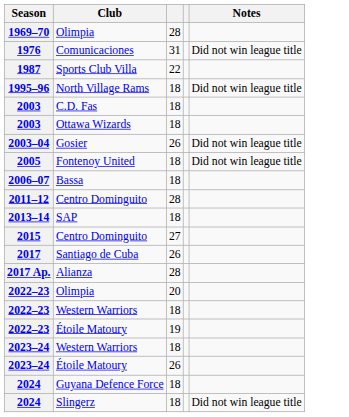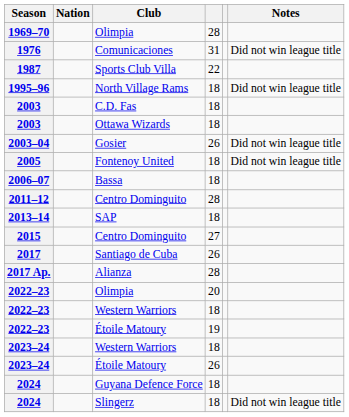 <table class="wikitable sortable plainrowheaders" style="text-align: center;">
 <tr>
 <th scope="col">Season</th>
+<th scope="col">Nation</th>
 <th scope="col">Club</th>
 <th scope="col"></th>
 <th scope="col"></th>
 <th scope="col">Notes</th>
 </tr>
 <tr>
 <th scope="row"><a href='#'>1969–70</a></th>
+<td align=left></td>
 <td align="left"><a href='#'>Olimpia</a></td>
 <td>28</td>
 <td></td>
 <td align="left"></td>
 </tr>
 <tr>
 <th scope="row"><a href='#'>1976</a></th>
+<td align=left></td>
 <td align="left"><a href='#'>Comunicaciones</a></td>
 <td>31</td>
 <td></td>
 <td align="left">Did not win league title</td>
 </tr>
 <tr>
 <th scope="row"><a href='#'>1987</a></th>
+<td align=left></td>
 <td align="left"><a href='#'>Sports Club Villa</a></td>
 <td>22</td>
 <td></td>
 <td align="left"></td>
 </tr>
 <tr>
 <th scope="row"><a href='#'>1995–96</a></th>
+<td align=left></td>
 <td align="left"><a href='#'>North Village Rams</a></td>
 <td>18</td>
 <td></td>
 <td align="left">Did not win league title</td>
 </tr>
 <tr>
 <th scope="row"><a href='#'>2003</a></th>
+<td align="left"></td>
 <td align="left"><a href='#'>C.D. Fas</a></td>
 <td>18</td>
 <td></td>
 <td align="left"></td>
 </tr>
 <tr>
 <th scope="row"><a href='#'>2003</a></th>
+<td align="left"></td>
 <td align="left"><a href='#'>Ottawa Wizards</a></td>
 <td>18</td>
 <td></td>
 <td align="left"></td>
 </tr>
 <tr>
 <th scope="row"><a href='#'>2003–04</a></th>
+<td align="left"></td>
 <td align="left"><a href='#'>Gosier</a></td>
 <td>26</td>
 <td></td>
 <td align="left">Did not win league title</td>
 </tr>
 <tr>
 <th scope="row"><a href='#'>2005</a></th>
+<td align="left"></td>
 <td align="left"><a href='#'>Fontenoy United</a></td>
 <td>18</td>
 <td></td>
 <td align="left">Did not win league title</td>
 </tr>
 <tr>
 <th scope="row"><a href='#'>2006–07</a></th>
+<td align="left"></td>
 <td align="left"><a href='#'>Bassa</a></td>
 <td>18</td>
 <td></td>
 <td align="left"></td>
 </tr>
 <tr>
 <th scope="row"><a href='#'>2011–12</a></th>
+<td align="left"></td>
 <td align="left"><a href='#'>Centro Dominguito</a></td>
 <td>28</td>
 <td></td>
 <td align="left"></td>
 </tr>
 <tr>
 <th scope="row"><a href='#'>2013–14</a></th>
+<td align="left"></td>
 <td align="left"><a href='#'>SAP</a></td>
 <td>18</td>
 <td></td>
 <td align="left"></td>
 </tr>
 <tr>
 <th scope="row"><a href='#'>2015</a></th>
+<td align="left"></td>
 <td align="left"><a href='#'>Centro Dominguito</a></td>
 <td>27</td>
 <td></td>
 <td align="left"></td>
 </tr>
 <tr>
 <th scope="row"><a href='#'>2017</a></th>
+<td align="left"></td>
 <td align="left"><a href='#'>Santiago de Cuba</a></td>
 <td>26</td>
 <td></td>
 <td align="left"></td>
 </tr>
 <tr>
 <th scope="row"><a href='#'>2017 Ap.</a></th>
+<td align="left"></td>
 <td align="left"><a href='#'>Alianza</a></td>
 <td>28</td>
 <td></td>
 <td align="left"></td>
 </tr>
 <tr>
 <th scope="row"><a href='#'>2022–23</a></th>
+<td align=left></td>
 <td align="left"><a href='#'>Olimpia</a></td>
 <td>20</td>
 <td></td>
 <td align="left"></td>
 </tr>
 <tr>
 <th scope="row"><a href='#'>2022–23</a></th>
+<td align=left></td>
 <td align="left"><a href='#'>Western Warriors</a></td>
 <td>18</td>
 <td></td>
 <td align="left"></td>
 </tr>
 <tr>
 <th scope="row"><a href='#'>2022–23</a></th>
+<td align="left"></td>
 <td align="left"><a href='#'>Étoile Matoury</a></td>
 <td>19</td>
 <td></td>
 <td></td>
 </tr>
 <tr>
 <th scope="row"><a href='#'>2023–24</a></th>
+<td align=left></td>
 <td align="left"><a href='#'>Western Warriors</a></td>
 <td>18</td>
 <td></td>
 <td align="left"></td>
 </tr>
 <tr>
 <th scope="row"><a href='#'>2023–24</a></th>
+<td align="left"></td>
 <td align="left"><a href='#'>Étoile Matoury</a></td>
 <td>26</td>
 <td></td>
 <td></td>
 </tr>
 <tr>
 <th scope="row"><a href='#'>2024</a></th>
+<td align="left"></td>
 <td align="left"><a href='#'>Guyana Defence Force</a></td>
 <td>18</td>
 <td></td>
 <td></td>
 </tr>
 <tr>
 <th scope="row"><a href='#'>2024</a></th>
+<td align="left"></td>
 <td align="left"><a href='#'>Slingerz</a></td>
 <td>18</td>
 <td></td>
 <td align="left">Did not win league title</td>
 </tr>
 </table>
